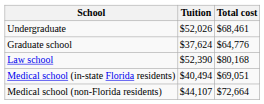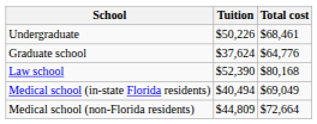 <table class="wikitable" style="float:right;">
 <tr>
 <th>School</th>
 <th>Tuition</th>
 <th>Total cost</th>
 </tr>
 <tr>
 <td>Undergraduate</td>
-<td>$52,026</td>
+<td>$50,226</td>
 <td>$68,461</td>
 </tr>
 <tr>
 <td>Graduate school</td>
 <td>$37,624</td>
 <td>$64,776</td>
 </tr>
 <tr>
 <td><a href='#'>Law school</a></td>
 <td>$52,390</td>
 <td>$80,168</td>
 </tr>
 <tr>
 <td><a href='#'>Medical school</a> (in-state <a href='#'>Florida</a> residents)</td>
 <td>$40,494</td>
-<td>$69,051</td>
+<td>$69,049</td>
 </tr>
 <tr>
 <td>Medical school (non-Florida residents)</td>
-<td>$44,107</td>
+<td>$44,809</td>
 <td>$72,664</td>
 </tr>
 </table>
